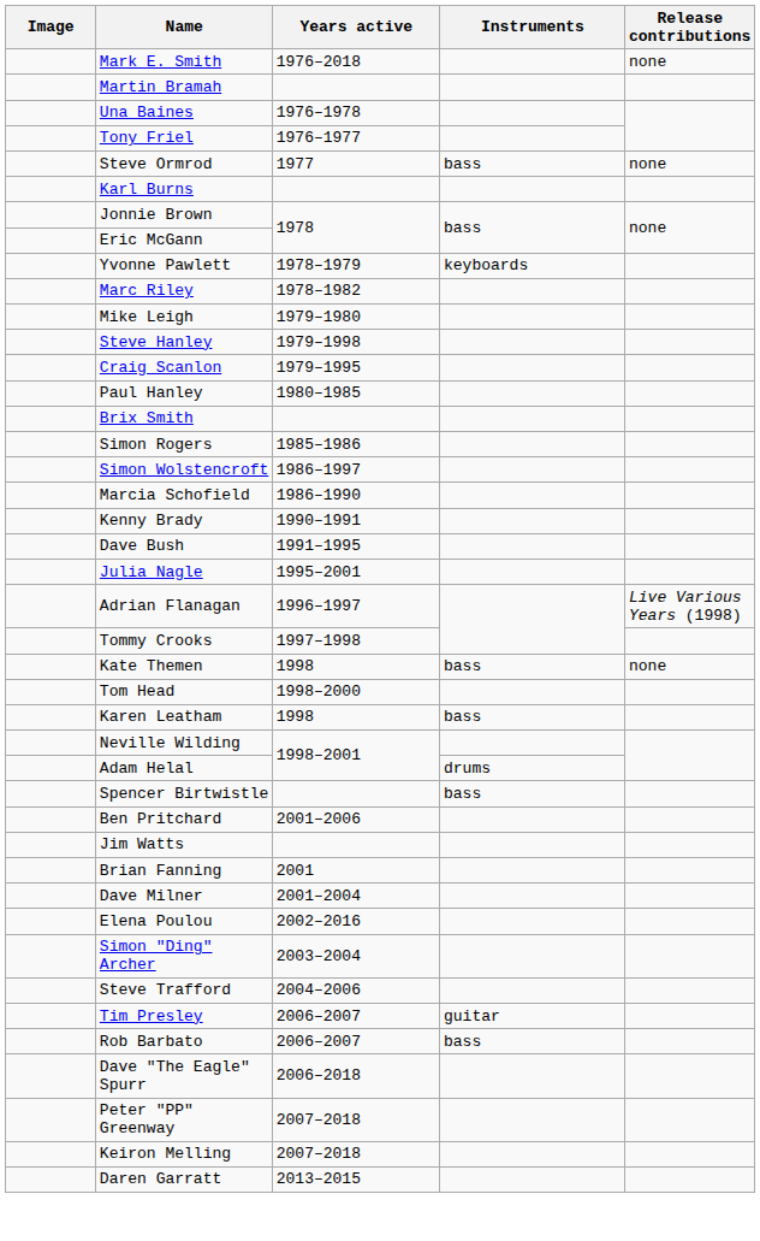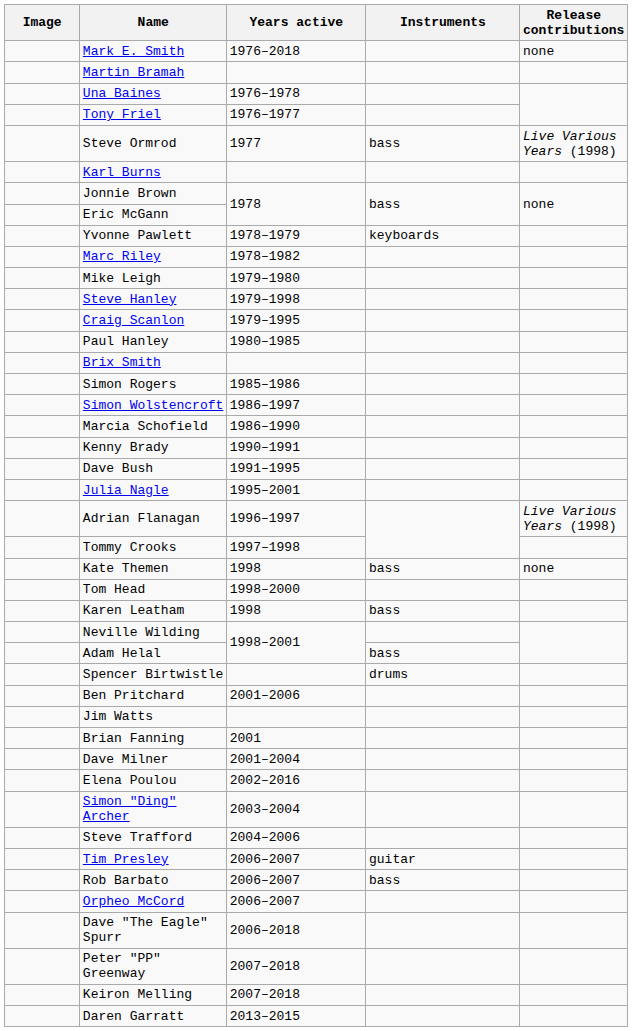 <table class="wikitable" border="1" width="100%">
 <tr>
 <th width="75">Image</th>
 <th width="150">Name</th>
 <th width="150">Years active</th>
 <th width="160">Instruments</th>
 <th>Release contributions</th>
 </tr>
 <tr>
 <td></td>
 <td><a href='#'>Mark E. Smith</a></td>
 <td>1976–2018 </td>
 <td></td>
 <td>none </td>
 </tr>
 <tr>
 <td></td>
 <td><a href='#'>Martin Bramah</a></td>
 <td></td>
 <td></td>
 <td></td>
 </tr>
 <tr>
 <td></td>
 <td><a href='#'>Una Baines</a></td>
 <td>1976–1978 </td>
 <td></td>
 <td rowspan="2"></td>
 </tr>
 <tr>
 <td></td>
 <td><a href='#'>Tony Friel</a></td>
 <td>1976–1977</td>
 <td></td>
 </tr>
 <tr>
 <td></td>
 <td>Steve Ormrod</td>
 <td>1977 </td>
 <td>bass</td>
-<td>none </td>
+<td><em>Live Various Years</em> (1998) </td>
 </tr>
 <tr>
 <td></td>
 <td><a href='#'>Karl Burns</a></td>
 <td></td>
 <td></td>
 <td></td>
 </tr>
 <tr>
 <td></td>
 <td>Jonnie Brown</td>
 <td rowspan="2">1978</td>
 <td rowspan="2">bass</td>
 <td rowspan="2">none </td>
 </tr>
 <tr>
 <td></td>
 <td>Eric McGann<br></td>
 </tr>
 <tr>
 <td></td>
 <td>Yvonne Pawlett</td>
 <td>1978–1979</td>
 <td>keyboards</td>
 <td></td>
 </tr>
 <tr>
 <td></td>
 <td><a href='#'>Marc Riley</a></td>
 <td>1978–1982</td>
 <td></td>
 <td></td>
 </tr>
 <tr>
 <td></td>
 <td>Mike Leigh</td>
 <td>1979–1980</td>
 <td></td>
 <td></td>
 </tr>
 <tr>
 <td></td>
 <td><a href='#'>Steve Hanley</a></td>
 <td>1979–1998</td>
 <td></td>
 <td></td>
 </tr>
 <tr>
 <td></td>
 <td><a href='#'>Craig Scanlon</a></td>
 <td>1979–1995</td>
 <td></td>
 <td></td>
 </tr>
 <tr>
 <td></td>
 <td>Paul Hanley</td>
 <td>1980–1985 </td>
 <td></td>
 <td></td>
 </tr>
 <tr>
 <td></td>
 <td><a href='#'>Brix Smith</a></td>
 <td></td>
 <td></td>
 <td></td>
 </tr>
 <tr>
 <td></td>
 <td>Simon Rogers</td>
 <td>1985–1986 </td>
 <td></td>
 <td></td>
 </tr>
 <tr>
 <td></td>
 <td><a href='#'>Simon Wolstencroft</a></td>
 <td>1986–1997</td>
 <td></td>
 <td></td>
 </tr>
 <tr>
 <td></td>
 <td>Marcia Schofield</td>
 <td>1986–1990</td>
 <td></td>
 <td></td>
 </tr>
 <tr>
 <td></td>
 <td>Kenny Brady</td>
 <td>1990–1991 </td>
 <td></td>
 <td></td>
 </tr>
 <tr>
 <td></td>
 <td>Dave Bush</td>
 <td>1991–1995</td>
 <td></td>
 <td></td>
 </tr>
 <tr>
 <td></td>
 <td><a href='#'>Julia Nagle</a></td>
 <td>1995–2001</td>
 <td></td>
 <td></td>
 </tr>
 <tr>
 <td></td>
 <td>Adrian Flanagan</td>
 <td>1996–1997</td>
 <td rowspan="2"></td>
 <td><em>Live Various Years</em> (1998) </td>
 </tr>
 <tr>
 <td></td>
 <td>Tommy Crooks</td>
 <td>1997–1998</td>
 <td></td>
 </tr>
 <tr>
 <td></td>
 <td>Kate Themen</td>
 <td>1998</td>
 <td>bass</td>
 <td>none </td>
 </tr>
 <tr>
 <td></td>
 <td>Tom Head<br></td>
 <td>1998–2000 </td>
 <td></td>
 <td></td>
 </tr>
 <tr>
 <td></td>
 <td>Karen Leatham</td>
 <td>1998</td>
 <td>bass</td>
 <td></td>
 </tr>
 <tr>
 <td></td>
 <td>Neville Wilding</td>
 <td rowspan="2">1998–2001</td>
 <td></td>
 <td rowspan="2"></td>
 </tr>
 <tr>
 <td></td>
 <td>Adam Helal</td>
-<td>drums</td>
+<td>bass</td>
 </tr>
 <tr>
 <td></td>
 <td>Spencer Birtwistle</td>
 <td></td>
-<td>bass</td>
+<td>drums</td>
 <td></td>
 </tr>
 <tr>
 <td></td>
 <td>Ben Pritchard</td>
 <td>2001–2006 </td>
 <td></td>
 <td></td>
 </tr>
 <tr>
 <td></td>
 <td>Jim Watts</td>
 <td></td>
 <td></td>
 <td></td>
 </tr>
 <tr>
 <td></td>
 <td>Brian Fanning</td>
 <td>2001</td>
 <td></td>
 <td></td>
 </tr>
 <tr>
 <td></td>
 <td>Dave Milner</td>
 <td>2001–2004</td>
 <td></td>
 <td></td>
 </tr>
 <tr>
 <td></td>
 <td>Elena Poulou</td>
 <td>2002–2016</td>
 <td></td>
 <td></td>
 </tr>
 <tr>
 <td></td>
 <td><a href='#'>Simon "Ding" Archer</a></td>
 <td>2003–2004 </td>
 <td></td>
 <td></td>
 </tr>
 <tr>
 <td></td>
 <td>Steve Trafford</td>
 <td>2004–2006</td>
 <td></td>
 <td></td>
 </tr>
 <tr>
 <td></td>
 <td><a href='#'>Tim Presley</a></td>
 <td>2006–2007 </td>
 <td>guitar</td>
 <td></td>
 </tr>
 <tr>
 <td></td>
 <td>Rob Barbato</td>
 <td>2006–2007 </td>
 <td>bass</td>
 <td></td>
 </tr>
 <tr>
 <td></td>
+<td><a href='#'>Orpheo McCord</a></td>
+<td>2006–2007</td>
+<td></td>
+<td></td>
+</tr>
+<tr>
+<td></td>
 <td>Dave "The Eagle" Spurr</td>
 <td>2006–2018</td>
 <td></td>
 <td></td>
 </tr>
 <tr>
 <td></td>
 <td>Peter "PP" Greenway</td>
 <td>2007–2018 </td>
 <td></td>
 <td></td>
 </tr>
 <tr>
 <td></td>
 <td>Keiron Melling</td>
 <td>2007–2018 </td>
 <td></td>
 <td></td>
 </tr>
 <tr>
 <td></td>
 <td>Daren Garratt</td>
 <td>2013–2015</td>
 <td></td>
 <td></td>
 </tr>
 </table>
